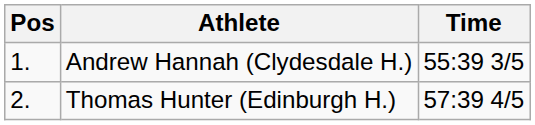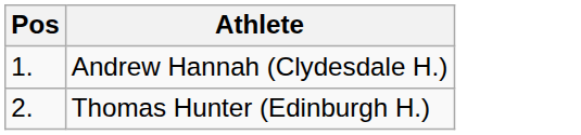 <table class="wikitable">
 <tr>
 <th>Pos</th>
 <th>Athlete</th>
-<th>Time</th>
 </tr>
 <tr>
 <td>1.</td>
 <td>Andrew Hannah (Clydesdale H.)</td>
-<td>55:39 3/5</td>
 </tr>
 <tr>
 <td>2.</td>
 <td>Thomas Hunter (Edinburgh H.)</td>
-<td>57:39 4/5</td>
 </tr>
 </table>
